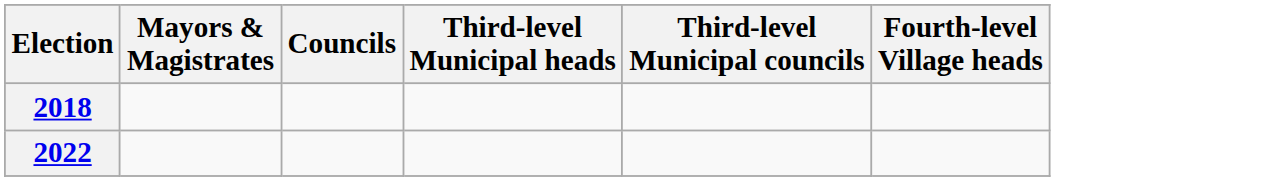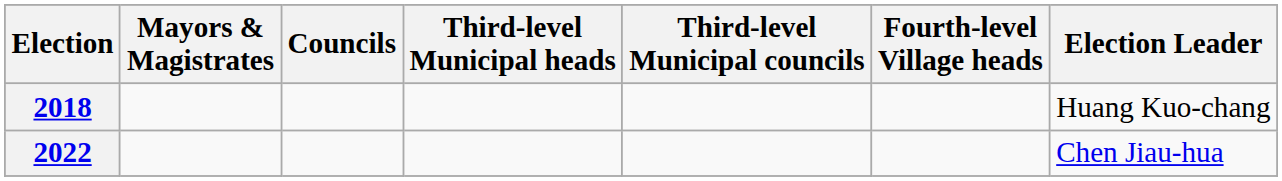 <table class=wikitable>
 <tr>
 <th>Election</th>
 <th>Mayors &<br>Magistrates</th>
 <th>Councils</th>
 <th>Third-level<br>Municipal heads</th>
 <th>Third-level<br>Municipal councils</th>
 <th>Fourth-level<br>Village heads</th>
+<th>Election Leader</th>
 </tr>
 <tr>
 <th><a href='#'>2018</a><br></th>
 <td></td>
 <td></td>
 <td></td>
 <td></td>
 <td></td>
+<td>Huang Kuo-chang</td>
 </tr>
 <tr>
 <th><a href='#'>2022</a><br></th>
 <td></td>
 <td></td>
 <td></td>
 <td></td>
 <td></td>
+<td><a href='#'>Chen Jiau-hua</a></td>
 </tr>
 </table>
